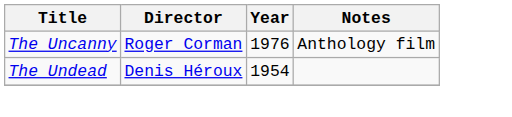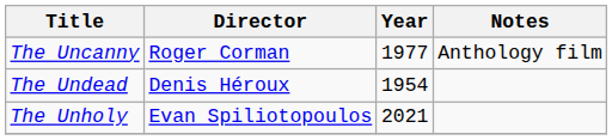 <table class="wikitable">
 <tr>
 <th>Title</th>
 <th>Director</th>
 <th>Year</th>
 <th>Notes</th>
 </tr>
 <tr>
 <td><em><a href='#'>The Uncanny</a></em></td>
 <td><a href='#'>Roger Corman</a></td>
-<td>1976</td>
+<td>1977</td>
 <td>Anthology film</td>
 </tr>
 <tr>
 <td><em><a href='#'>The Undead</a></em></td>
 <td><a href='#'>Denis Héroux</a></td>
 <td>1954</td>
 <td></td>
 </tr>
 <tr>
+<td><em><a href='#'>The Unholy</a></em></td>
+<td><a href='#'>Evan Spiliotopoulos</a></td>
+<td>2021</td>
+<td></td>
+</tr>
+<tr>
 </tr>
 </table>
